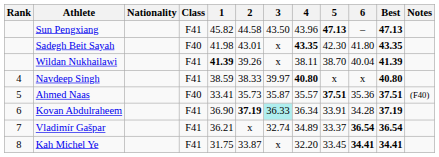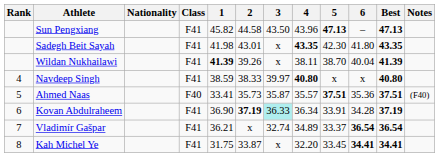 <table class="wikitable sortable" style="text-align:center">
 <tr>
 <th>Rank</th>
 <th>Athlete</th>
 <th>Nationality</th>
 <th>Class</th>
 <th>1</th>
 <th>2</th>
 <th>3</th>
 <th>4</th>
 <th>5</th>
 <th>6</th>
 <th>Best</th>
 <th>Notes</th>
 </tr>
 <tr>
 <td></td>
 <td style="text-align:left;"><a href='#'>Sun Pengxiang</a></td>
 <td style="text-align:left;"></td>
 <td>F41</td>
 <td>45.82</td>
 <td>44.58</td>
 <td>43.50</td>
 <td>43.96</td>
 <td><strong>47.13</strong></td>
 <td>–</td>
 <td><strong>47.13</strong></td>
 <td><strong></strong></td>
 </tr>
 <tr>
 <td></td>
 <td style="text-align:left;"><a href='#'>Sadegh Beit Sayah</a></td>
 <td style="text-align:left;"></td>
-<td>F40</td>
+<td>F41</td>
 <td>41.98</td>
 <td>43.01</td>
 <td>x</td>
 <td><strong>43.35</strong></td>
 <td>42.30</td>
 <td>41.80</td>
 <td><strong>43.35</strong></td>
 <td></td>
 </tr>
 <tr>
 <td></td>
 <td style="text-align:left;"><a href='#'>Wildan Nukhailawi</a></td>
 <td style="text-align:left;"></td>
 <td>F41</td>
 <td><strong>41.39</strong></td>
 <td>39.26</td>
 <td>x</td>
 <td>38.11</td>
 <td>38.70</td>
 <td>40.04</td>
 <td><strong>41.39</strong></td>
 <td></td>
 </tr>
 <tr>
 <td>4</td>
 <td style="text-align:left;"><a href='#'>Navdeep Singh</a></td>
 <td style="text-align:left;"></td>
 <td>F41</td>
 <td>38.59</td>
 <td>38.33</td>
 <td>39.97</td>
 <td><strong>40.80</strong></td>
 <td>x</td>
 <td>x</td>
 <td><strong>40.80</strong></td>
 <td></td>
 </tr>
 <tr>
 <td>5</td>
 <td style="text-align:left;"><a href='#'>Ahmed Naas</a></td>
 <td style="text-align:left;"></td>
 <td>F40</td>
 <td>33.41</td>
 <td>35.73</td>
 <td>35.87</td>
 <td>35.57</td>
 <td><strong>37.51</strong></td>
 <td>35.36</td>
 <td><strong>37.51</strong></td>
 <td> <small>(F40)</small></td>
 </tr>
 <tr>
 <td>6</td>
 <td style="text-align:left;"><a href='#'>Kovan Abdulraheem</a></td>
 <td style="text-align:left;"></td>
 <td>F41</td>
 <td>36.90</td>
 <td><strong>37.19</strong></td>
 <td style="background: paleturquoise;">36.33</td>
 <td>36.34</td>
 <td>33.91</td>
 <td>34.28</td>
 <td><strong>37.19</strong></td>
 <td></td>
 </tr>
 <tr>
 <td>7</td>
 <td style="text-align:left;"><a href='#'>Vladimír Gašpar</a></td>
 <td style="text-align:left;"></td>
 <td>F41</td>
 <td>36.21</td>
 <td>x</td>
 <td>32.74</td>
 <td>34.89</td>
 <td>33.37</td>
 <td><strong>36.54</strong></td>
 <td><strong>36.54</strong></td>
 <td></td>
 </tr>
 <tr>
 <td>8</td>
 <td style="text-align:left;"><a href='#'>Kah Michel Ye</a></td>
 <td style="text-align:left;"></td>
 <td>F41</td>
 <td>31.75</td>
 <td>33.87</td>
 <td>x</td>
 <td>32.20</td>
 <td>33.45</td>
 <td><strong>34.41</strong></td>
 <td><strong>34.41</strong></td>
 <td></td>
 </tr>
 </table>
